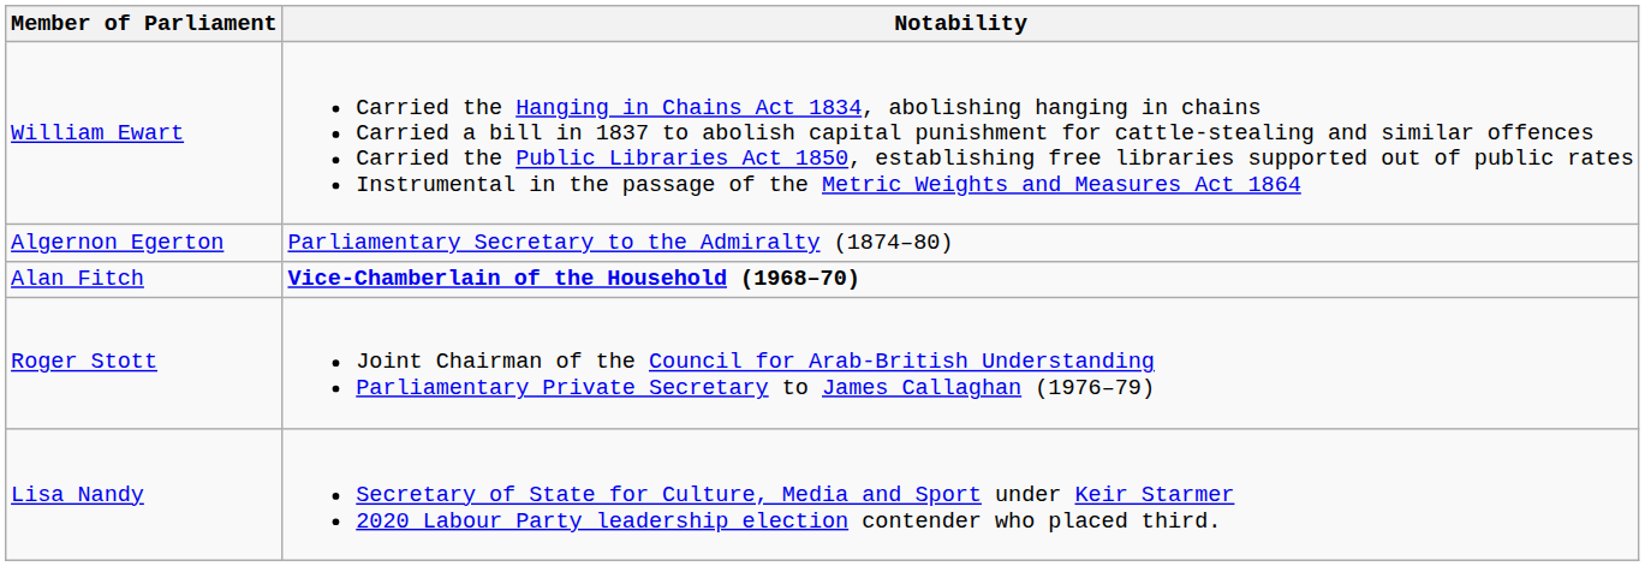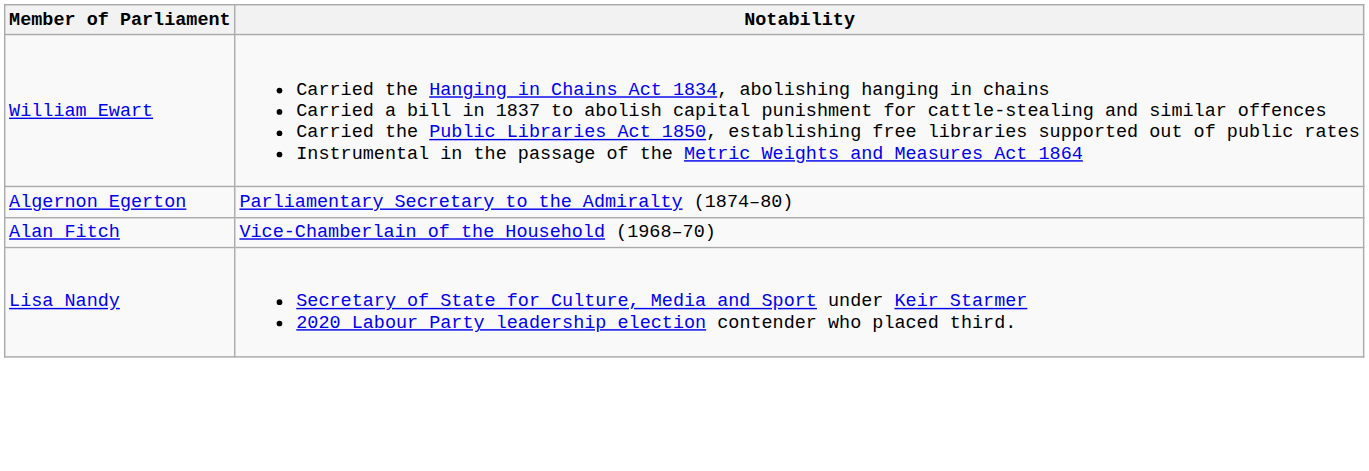 <table class="wikitable">
 <tr>
 <th>Member of Parliament</th>
 <th>Notability</th>
 </tr>
 <tr>
 <td><a href='#'>William Ewart</a></td>
 <td><br><ul><li>Carried the <a href='#'>Hanging in Chains Act 1834</a>, abolishing hanging in chains</li><li>Carried a bill in 1837 to abolish capital punishment for cattle-stealing and similar offences</li><li>Carried the <a href='#'>Public Libraries Act 1850</a>, establishing free libraries supported out of public rates</li><li>Instrumental in the passage of the <a href='#'>Metric Weights and Measures Act 1864</a></li></ul></td>
 </tr>
 <tr>
 <td><a href='#'>Algernon Egerton</a></td>
 <td><a href='#'>Parliamentary Secretary to the Admiralty</a> (1874–80)</td>
 </tr>
 <tr>
 <td><a href='#'>Alan Fitch</a></td>
-<td><strong><a href='#'>Vice-Chamberlain of the Household</a> (1968–70)</strong></td>
-</tr>
-<tr>
-<td><a href='#'>Roger Stott</a></td>
-<td><br><ul><li>Joint Chairman of the <a href='#'>Council for Arab-British Understanding</a></li><li><a href='#'>Parliamentary Private Secretary</a> to <a href='#'>James Callaghan</a> (1976–79)</li></ul></td>
+<td><a href='#'>Vice-Chamberlain of the Household</a> (1968–70)</td>
 </tr>
 <tr>
 <td><a href='#'>Lisa Nandy</a></td>
 <td><br><ul><li><a href='#'>Secretary of State for Culture, Media and Sport</a> under <a href='#'>Keir Starmer</a></li><li><a href='#'>2020 Labour Party leadership election</a> contender who placed third.</li></ul></td>
 </tr>
 </table>
